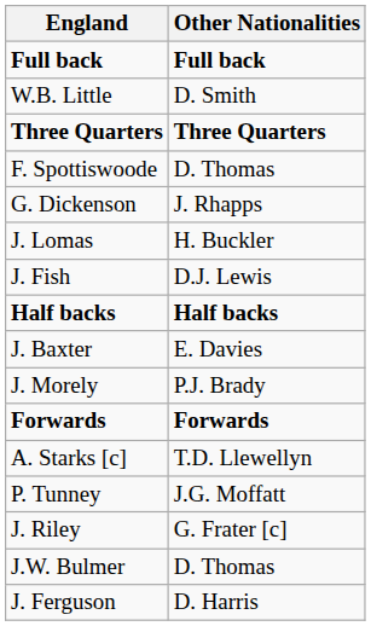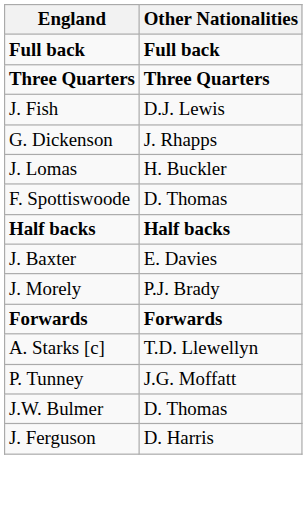 <table class="wikitable">
 <tr>
 <th>England</th>
 <th>Other Nationalities</th>
 </tr>
 <tr>
 <td><strong>Full back</strong></td>
 <td><strong>Full back</strong></td>
 </tr>
 <tr>
-<td> W.B. Little</td>
-<td> D. Smith</td>
-</tr>
-<tr>
 <td><strong>Three Quarters</strong></td>
 <td><strong>Three Quarters</strong></td>
 </tr>
 <tr>
-<td> F. Spottiswoode</td>
-<td> D. Thomas</td>
+<td> J. Fish</td>
+<td> D.J. Lewis</td>
 </tr>
 <tr>
 <td> G. Dickenson</td>
 <td> J. Rhapps</td>
 </tr>
 <tr>
 <td> J. Lomas</td>
 <td> H. Buckler</td>
 </tr>
 <tr>
-<td> J. Fish</td>
-<td> D.J. Lewis</td>
+<td> F. Spottiswoode</td>
+<td> D. Thomas</td>
 </tr>
 <tr>
 <td><strong>Half backs</strong></td>
 <td><strong>Half backs</strong></td>
 </tr>
 <tr>
 <td> J. Baxter</td>
 <td> E. Davies</td>
 </tr>
 <tr>
 <td> J. Morely</td>
 <td> P.J. Brady</td>
 </tr>
 <tr>
 <td><strong>Forwards</strong></td>
 <td><strong>Forwards</strong></td>
 </tr>
 <tr>
 <td> A. Starks [c]</td>
 <td> T.D. Llewellyn</td>
 </tr>
 <tr>
 <td> P. Tunney</td>
 <td> J.G. Moffatt</td>
 </tr>
 <tr>
-<td> J. Riley</td>
-<td> G. Frater [c]</td>
-</tr>
-<tr>
 <td> J.W. Bulmer</td>
 <td> D. Thomas</td>
 </tr>
 <tr>
 <td> J. Ferguson</td>
 <td> D. Harris</td>
 </tr>
 </table>
